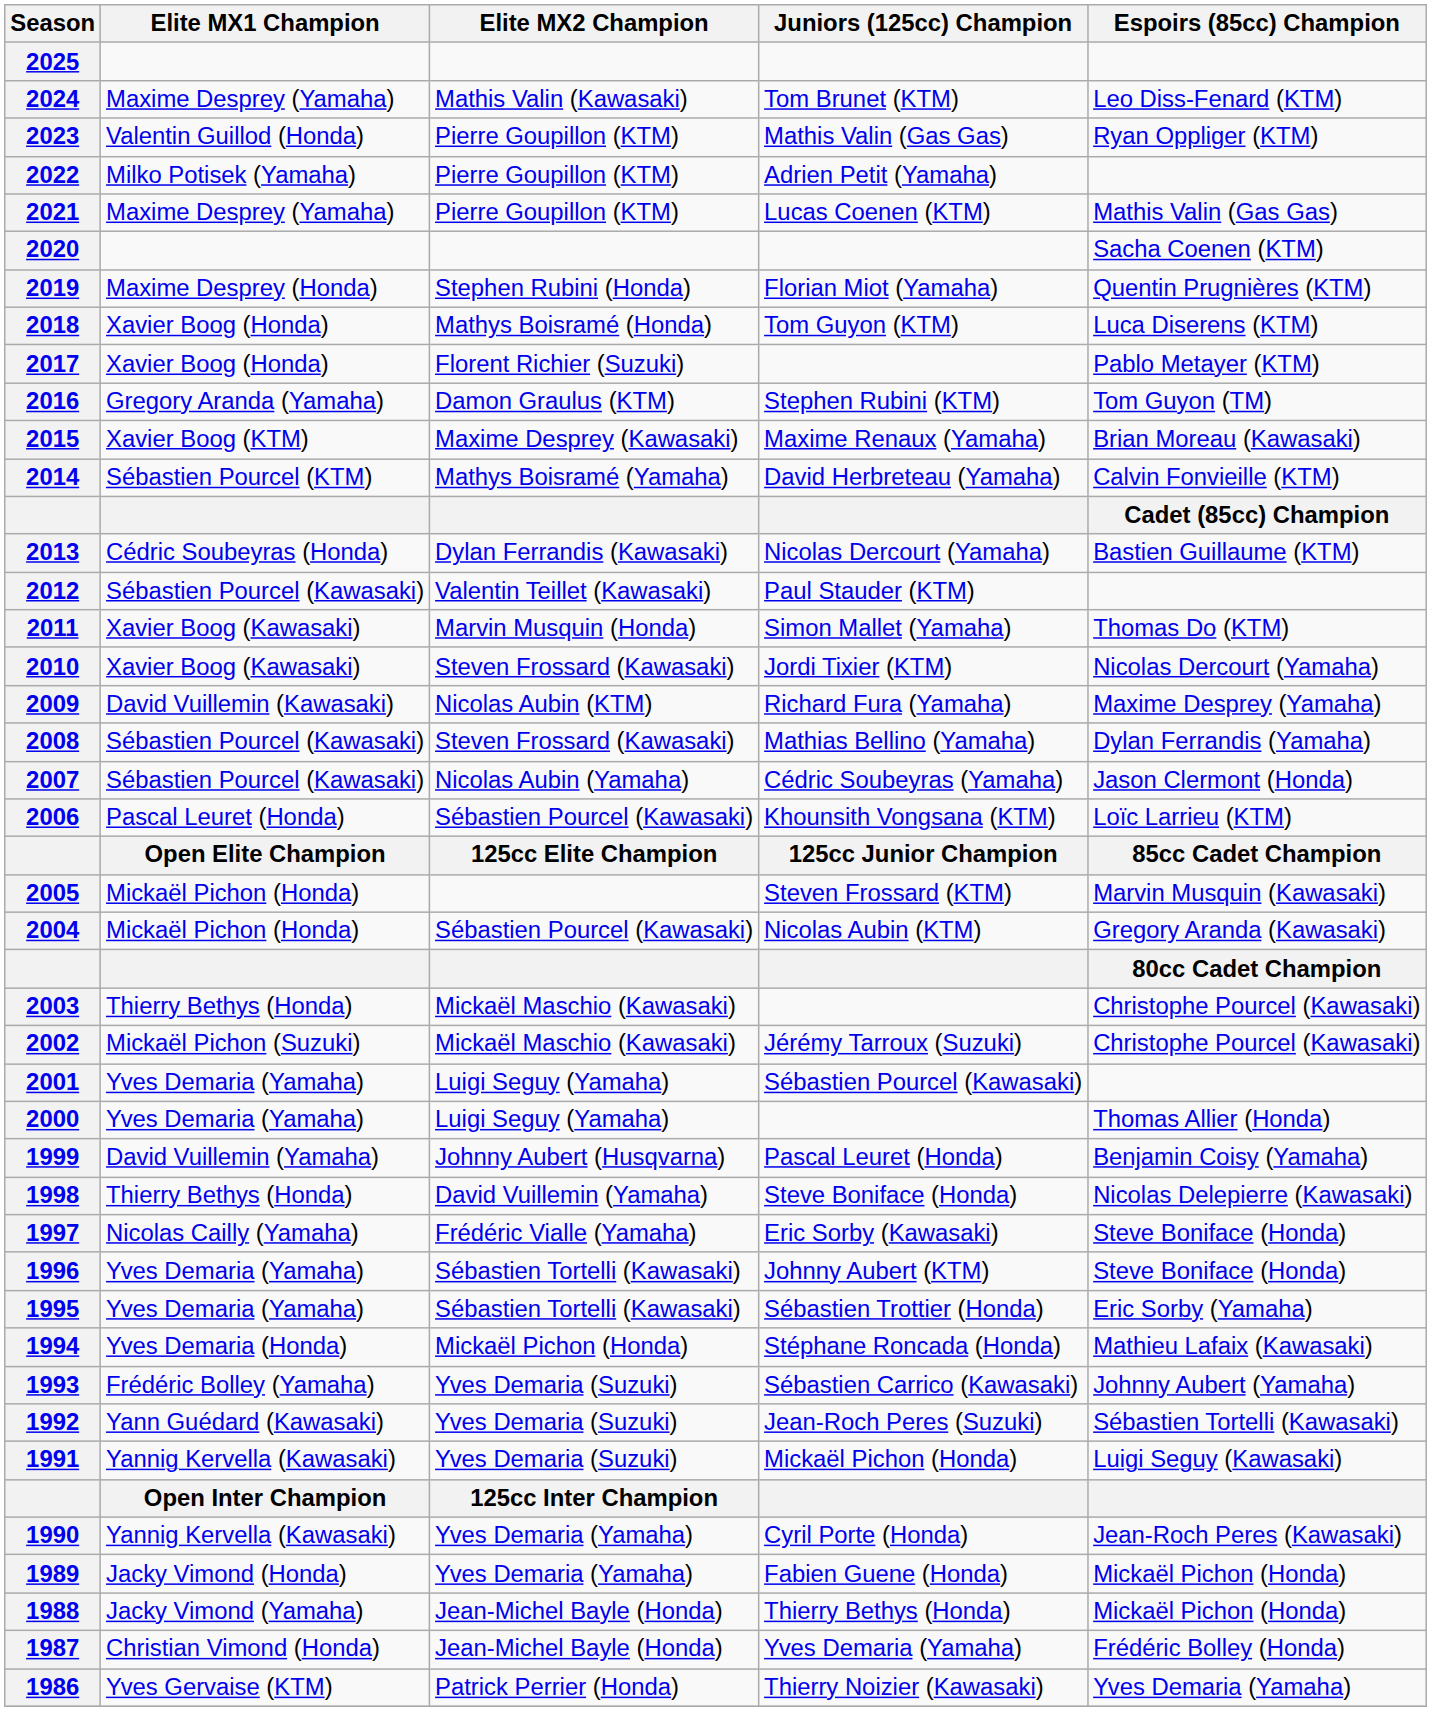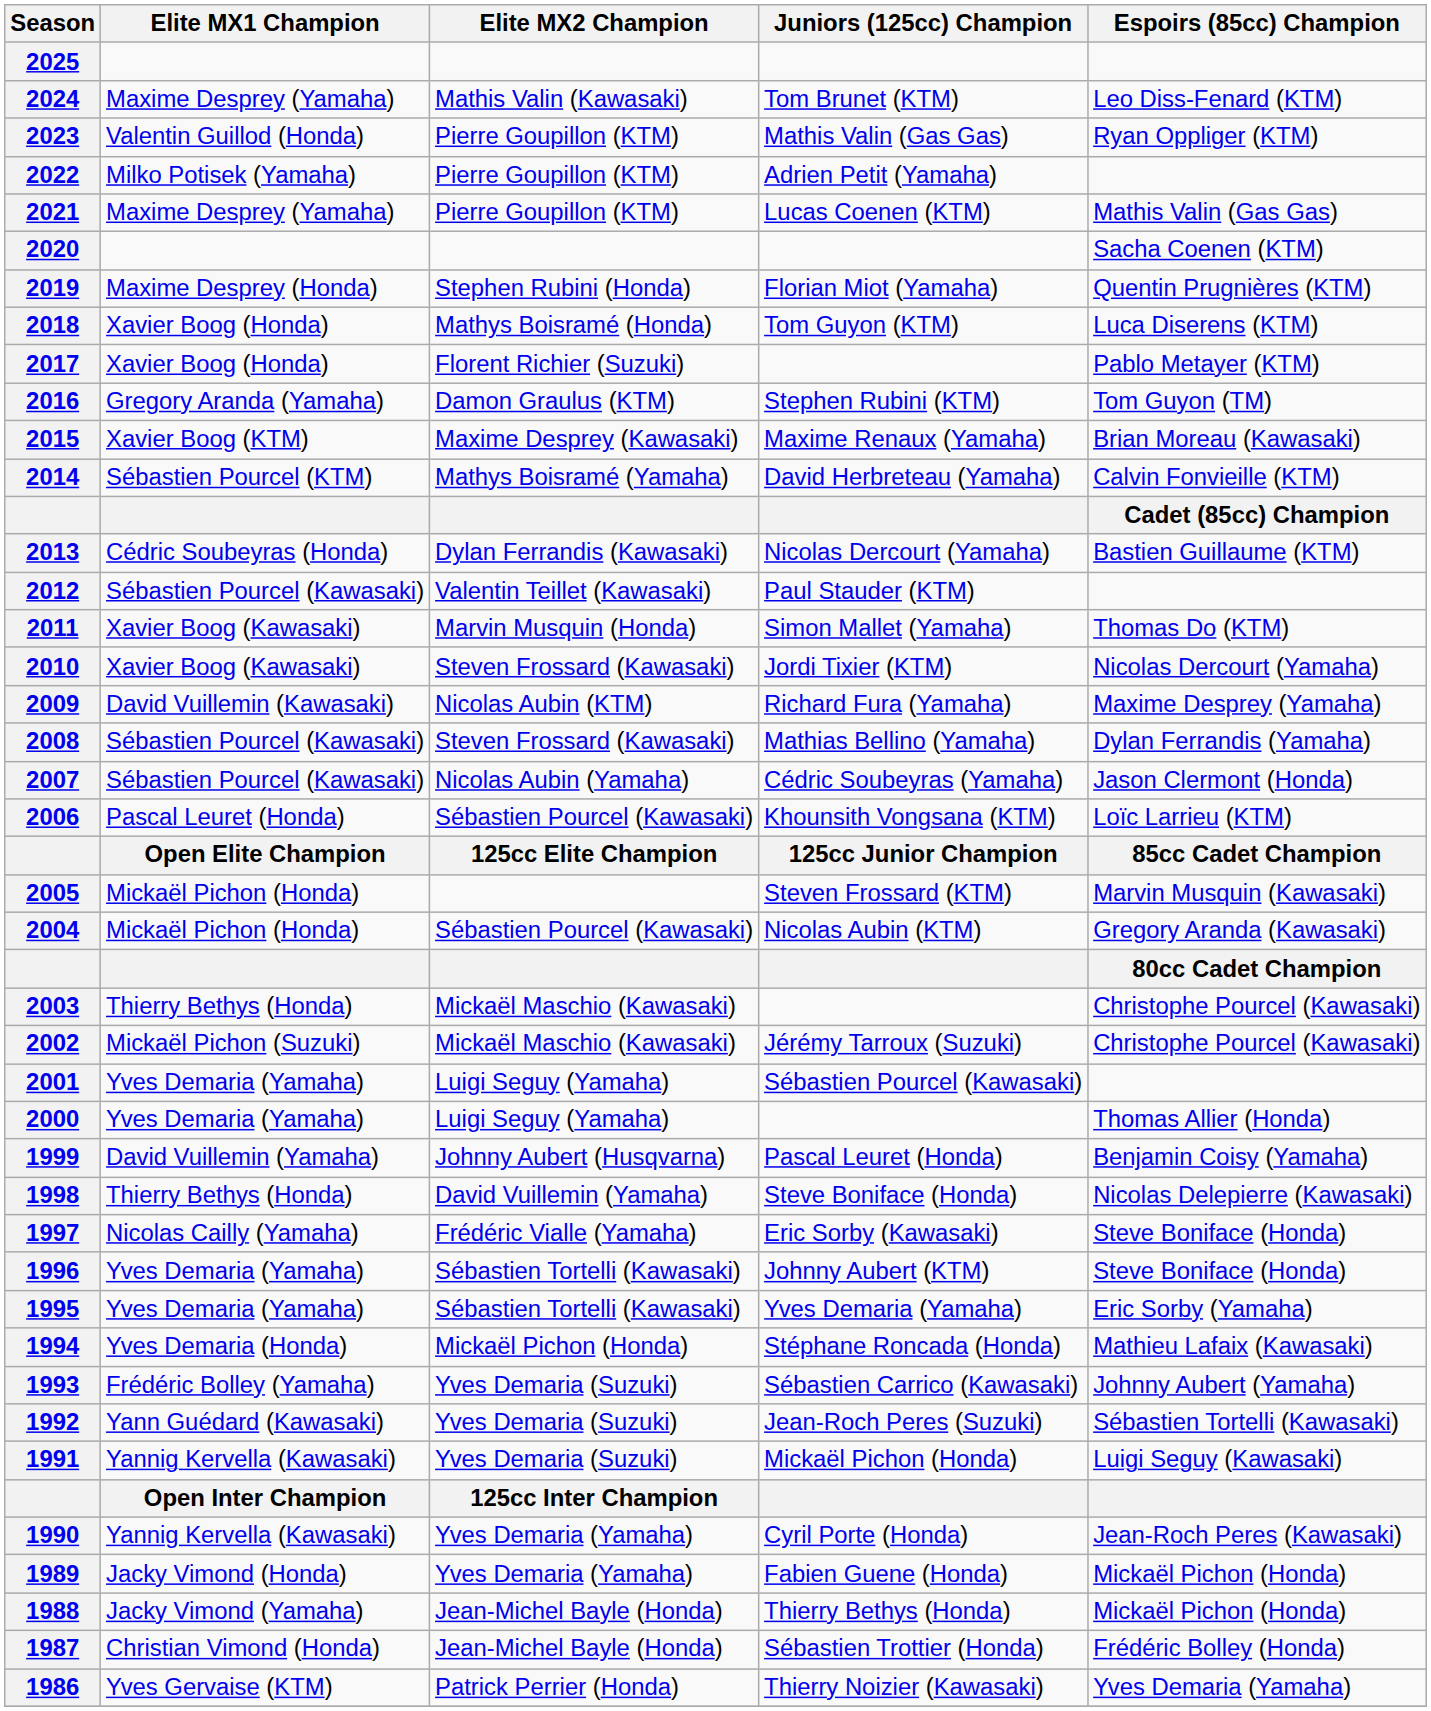 <table class="wikitable">
 <tr>
 <th>Season</th>
 <th>Elite MX1 Champion</th>
 <th>Elite MX2 Champion</th>
 <th>Juniors (125cc) Champion</th>
 <th>Espoirs (85cc) Champion</th>
 </tr>
 <tr>
 <th><a href='#'>2025</a></th>
 <td></td>
 <td></td>
 <td></td>
 <td></td>
 </tr>
 <tr>
 <th><a href='#'>2024</a></th>
 <td> <a href='#'>Maxime Desprey</a> (<a href='#'>Yamaha</a>)</td>
 <td> <a href='#'>Mathis Valin</a> (<a href='#'>Kawasaki</a>)</td>
 <td> <a href='#'>Tom Brunet</a> (<a href='#'>KTM</a>)</td>
 <td> <a href='#'>Leo Diss-Fenard</a> (<a href='#'>KTM</a>)</td>
 </tr>
 <tr>
 <th><a href='#'>2023</a></th>
 <td> <a href='#'>Valentin Guillod</a> (<a href='#'>Honda</a>)</td>
 <td> <a href='#'>Pierre Goupillon</a> (<a href='#'>KTM</a>)</td>
 <td> <a href='#'>Mathis Valin</a> (<a href='#'>Gas Gas</a>)</td>
 <td> <a href='#'>Ryan Oppliger</a> (<a href='#'>KTM</a>)</td>
 </tr>
 <tr>
 <th><a href='#'>2022</a></th>
 <td> <a href='#'>Milko Potisek</a> (<a href='#'>Yamaha</a>)</td>
 <td> <a href='#'>Pierre Goupillon</a> (<a href='#'>KTM</a>)</td>
 <td> <a href='#'>Adrien Petit</a> (<a href='#'>Yamaha</a>)</td>
 <td></td>
 </tr>
 <tr>
 <th><a href='#'>2021</a></th>
 <td> <a href='#'>Maxime Desprey</a> (<a href='#'>Yamaha</a>)</td>
 <td> <a href='#'>Pierre Goupillon</a> (<a href='#'>KTM</a>)</td>
 <td> <a href='#'>Lucas Coenen</a> (<a href='#'>KTM</a>)</td>
 <td> <a href='#'>Mathis Valin</a> (<a href='#'>Gas Gas</a>)</td>
 </tr>
 <tr>
 <th><a href='#'>2020</a></th>
 <td></td>
 <td></td>
 <td></td>
 <td> <a href='#'>Sacha Coenen</a> (<a href='#'>KTM</a>)</td>
 </tr>
 <tr>
 <th><a href='#'>2019</a></th>
 <td> <a href='#'>Maxime Desprey</a> (<a href='#'>Honda</a>)</td>
 <td> <a href='#'>Stephen Rubini</a> (<a href='#'>Honda</a>)</td>
 <td> <a href='#'>Florian Miot</a> (<a href='#'>Yamaha</a>)</td>
 <td> <a href='#'>Quentin Prugnières</a> (<a href='#'>KTM</a>)</td>
 </tr>
 <tr>
 <th><a href='#'>2018</a></th>
 <td> <a href='#'>Xavier Boog</a> (<a href='#'>Honda</a>)</td>
 <td> <a href='#'>Mathys Boisramé</a> (<a href='#'>Honda</a>)</td>
 <td> <a href='#'>Tom Guyon</a> (<a href='#'>KTM</a>)</td>
 <td> <a href='#'>Luca Diserens</a> (<a href='#'>KTM</a>)</td>
 </tr>
 <tr>
 <th><a href='#'>2017</a></th>
 <td> <a href='#'>Xavier Boog</a> (<a href='#'>Honda</a>)</td>
 <td> <a href='#'>Florent Richier</a> (<a href='#'>Suzuki</a>)</td>
 <td></td>
 <td> <a href='#'>Pablo Metayer</a> (<a href='#'>KTM</a>)</td>
 </tr>
 <tr>
 <th><a href='#'>2016</a></th>
 <td> <a href='#'>Gregory Aranda</a> (<a href='#'>Yamaha</a>)</td>
 <td> <a href='#'>Damon Graulus</a> (<a href='#'>KTM</a>)</td>
 <td> <a href='#'>Stephen Rubini</a> (<a href='#'>KTM</a>)</td>
 <td> <a href='#'>Tom Guyon</a> (<a href='#'>TM</a>)</td>
 </tr>
 <tr>
 <th><a href='#'>2015</a></th>
 <td> <a href='#'>Xavier Boog</a> (<a href='#'>KTM</a>)</td>
 <td> <a href='#'>Maxime Desprey</a> (<a href='#'>Kawasaki</a>)</td>
 <td> <a href='#'>Maxime Renaux</a> (<a href='#'>Yamaha</a>)</td>
 <td> <a href='#'>Brian Moreau</a> (<a href='#'>Kawasaki</a>)</td>
 </tr>
 <tr>
 <th><a href='#'>2014</a></th>
 <td> <a href='#'>Sébastien Pourcel</a> (<a href='#'>KTM</a>)</td>
 <td> <a href='#'>Mathys Boisramé</a> (<a href='#'>Yamaha</a>)</td>
 <td> <a href='#'>David Herbreteau</a> (<a href='#'>Yamaha</a>)</td>
 <td> <a href='#'>Calvin Fonvieille</a> (<a href='#'>KTM</a>)</td>
 </tr>
 <tr>
 <th></th>
 <th></th>
 <th></th>
 <th></th>
 <th>Cadet (85cc) Champion</th>
 </tr>
 <tr>
 <th><a href='#'>2013</a></th>
 <td> <a href='#'>Cédric Soubeyras</a> (<a href='#'>Honda</a>)</td>
 <td> <a href='#'>Dylan Ferrandis</a> (<a href='#'>Kawasaki</a>)</td>
 <td> <a href='#'>Nicolas Dercourt</a> (<a href='#'>Yamaha</a>)</td>
 <td> <a href='#'>Bastien Guillaume</a> (<a href='#'>KTM</a>)</td>
 </tr>
 <tr>
 <th><a href='#'>2012</a></th>
 <td> <a href='#'>Sébastien Pourcel</a> (<a href='#'>Kawasaki</a>)</td>
 <td> <a href='#'>Valentin Teillet</a> (<a href='#'>Kawasaki</a>)</td>
 <td> <a href='#'>Paul Stauder</a> (<a href='#'>KTM</a>)</td>
 <td></td>
 </tr>
 <tr>
 <th><a href='#'>2011</a></th>
 <td> <a href='#'>Xavier Boog</a> (<a href='#'>Kawasaki</a>)</td>
 <td> <a href='#'>Marvin Musquin</a> (<a href='#'>Honda</a>)</td>
 <td> <a href='#'>Simon Mallet</a> (<a href='#'>Yamaha</a>)</td>
 <td> <a href='#'>Thomas Do</a> (<a href='#'>KTM</a>)</td>
 </tr>
 <tr>
 <th><a href='#'>2010</a></th>
 <td> <a href='#'>Xavier Boog</a> (<a href='#'>Kawasaki</a>)</td>
 <td> <a href='#'>Steven Frossard</a> (<a href='#'>Kawasaki</a>)</td>
 <td> <a href='#'>Jordi Tixier</a> (<a href='#'>KTM</a>)</td>
 <td> <a href='#'>Nicolas Dercourt</a> (<a href='#'>Yamaha</a>)</td>
 </tr>
 <tr>
 <th><a href='#'>2009</a></th>
 <td> <a href='#'>David Vuillemin</a> (<a href='#'>Kawasaki</a>)</td>
 <td> <a href='#'>Nicolas Aubin</a> (<a href='#'>KTM</a>)</td>
 <td> <a href='#'>Richard Fura</a> (<a href='#'>Yamaha</a>)</td>
 <td> <a href='#'>Maxime Desprey</a> (<a href='#'>Yamaha</a>)</td>
 </tr>
 <tr>
 <th><a href='#'>2008</a></th>
 <td> <a href='#'>Sébastien Pourcel</a> (<a href='#'>Kawasaki</a>)</td>
 <td> <a href='#'>Steven Frossard</a> (<a href='#'>Kawasaki</a>)</td>
 <td> <a href='#'>Mathias Bellino</a> (<a href='#'>Yamaha</a>)</td>
 <td> <a href='#'>Dylan Ferrandis</a> (<a href='#'>Yamaha</a>)</td>
 </tr>
 <tr>
 <th><a href='#'>2007</a></th>
 <td> <a href='#'>Sébastien Pourcel</a> (<a href='#'>Kawasaki</a>)</td>
 <td> <a href='#'>Nicolas Aubin</a> (<a href='#'>Yamaha</a>)</td>
 <td> <a href='#'>Cédric Soubeyras</a> (<a href='#'>Yamaha</a>)</td>
 <td> <a href='#'>Jason Clermont</a> (<a href='#'>Honda</a>)</td>
 </tr>
 <tr>
 <th><a href='#'>2006</a></th>
 <td> <a href='#'>Pascal Leuret</a> (<a href='#'>Honda</a>)</td>
 <td> <a href='#'>Sébastien Pourcel</a> (<a href='#'>Kawasaki</a>)</td>
 <td> <a href='#'>Khounsith Vongsana</a> (<a href='#'>KTM</a>)</td>
 <td> <a href='#'>Loïc Larrieu</a> (<a href='#'>KTM</a>)</td>
 </tr>
 <tr>
 <th></th>
 <th>Open Elite Champion</th>
 <th>125cc Elite Champion</th>
 <th>125cc Junior Champion</th>
 <th>85cc Cadet Champion</th>
 </tr>
 <tr>
 <th><a href='#'>2005</a></th>
 <td> <a href='#'>Mickaël Pichon</a> (<a href='#'>Honda</a>)</td>
 <td></td>
 <td> <a href='#'>Steven Frossard</a> (<a href='#'>KTM</a>)</td>
 <td> <a href='#'>Marvin Musquin</a> (<a href='#'>Kawasaki</a>)</td>
 </tr>
 <tr>
 <th><a href='#'>2004</a></th>
 <td> <a href='#'>Mickaël Pichon</a> (<a href='#'>Honda</a>)</td>
 <td> <a href='#'>Sébastien Pourcel</a> (<a href='#'>Kawasaki</a>)</td>
 <td> <a href='#'>Nicolas Aubin</a> (<a href='#'>KTM</a>)</td>
 <td> <a href='#'>Gregory Aranda</a> (<a href='#'>Kawasaki</a>)</td>
 </tr>
 <tr>
 <th></th>
 <th></th>
 <th></th>
 <th></th>
 <th>80cc Cadet Champion</th>
 </tr>
 <tr>
 <th><a href='#'>2003</a></th>
 <td> <a href='#'>Thierry Bethys</a> (<a href='#'>Honda</a>)</td>
 <td> <a href='#'>Mickaël Maschio</a> (<a href='#'>Kawasaki</a>)</td>
 <td></td>
 <td> <a href='#'>Christophe Pourcel</a> (<a href='#'>Kawasaki</a>)</td>
 </tr>
 <tr>
 <th><a href='#'>2002</a></th>
 <td> <a href='#'>Mickaël Pichon</a> (<a href='#'>Suzuki</a>)</td>
 <td> <a href='#'>Mickaël Maschio</a> (<a href='#'>Kawasaki</a>)</td>
 <td> <a href='#'>Jérémy Tarroux</a> (<a href='#'>Suzuki</a>)</td>
 <td> <a href='#'>Christophe Pourcel</a> (<a href='#'>Kawasaki</a>)</td>
 </tr>
 <tr>
 <th><a href='#'>2001</a></th>
 <td> <a href='#'>Yves Demaria</a> (<a href='#'>Yamaha</a>)</td>
 <td> <a href='#'>Luigi Seguy</a> (<a href='#'>Yamaha</a>)</td>
 <td> <a href='#'>Sébastien Pourcel</a> (<a href='#'>Kawasaki</a>)</td>
 <td></td>
 </tr>
 <tr>
 <th><a href='#'>2000</a></th>
 <td> <a href='#'>Yves Demaria</a> (<a href='#'>Yamaha</a>)</td>
 <td> <a href='#'>Luigi Seguy</a> (<a href='#'>Yamaha</a>)</td>
 <td></td>
 <td> <a href='#'>Thomas Allier</a> (<a href='#'>Honda</a>)</td>
 </tr>
 <tr>
 <th><a href='#'>1999</a></th>
 <td> <a href='#'>David Vuillemin</a> (<a href='#'>Yamaha</a>)</td>
 <td> <a href='#'>Johnny Aubert</a> (<a href='#'>Husqvarna</a>)</td>
 <td> <a href='#'>Pascal Leuret</a> (<a href='#'>Honda</a>)</td>
 <td> <a href='#'>Benjamin Coisy</a> (<a href='#'>Yamaha</a>)</td>
 </tr>
 <tr>
 <th><a href='#'>1998</a></th>
 <td> <a href='#'>Thierry Bethys</a> (<a href='#'>Honda</a>)</td>
 <td> <a href='#'>David Vuillemin</a> (<a href='#'>Yamaha</a>)</td>
 <td> <a href='#'>Steve Boniface</a> (<a href='#'>Honda</a>)</td>
 <td> <a href='#'>Nicolas Delepierre</a> (<a href='#'>Kawasaki</a>)</td>
 </tr>
 <tr>
 <th><a href='#'>1997</a></th>
 <td> <a href='#'>Nicolas Cailly</a> (<a href='#'>Yamaha</a>)</td>
 <td> <a href='#'>Frédéric Vialle</a> (<a href='#'>Yamaha</a>)</td>
 <td> <a href='#'>Eric Sorby</a> (<a href='#'>Kawasaki</a>)</td>
 <td> <a href='#'>Steve Boniface</a> (<a href='#'>Honda</a>)</td>
 </tr>
 <tr>
 <th><a href='#'>1996</a></th>
 <td> <a href='#'>Yves Demaria</a> (<a href='#'>Yamaha</a>)</td>
 <td> <a href='#'>Sébastien Tortelli</a> (<a href='#'>Kawasaki</a>)</td>
 <td> <a href='#'>Johnny Aubert</a> (<a href='#'>KTM</a>)</td>
 <td> <a href='#'>Steve Boniface</a> (<a href='#'>Honda</a>)</td>
 </tr>
 <tr>
 <th><a href='#'>1995</a></th>
 <td> <a href='#'>Yves Demaria</a> (<a href='#'>Yamaha</a>)</td>
 <td> <a href='#'>Sébastien Tortelli</a> (<a href='#'>Kawasaki</a>)</td>
-<td> <a href='#'>Sébastien Trottier</a> (<a href='#'>Honda</a>)</td>
+<td> <a href='#'>Yves Demaria</a> (<a href='#'>Yamaha</a>)</td>
 <td> <a href='#'>Eric Sorby</a> (<a href='#'>Yamaha</a>)</td>
 </tr>
 <tr>
 <th><a href='#'>1994</a></th>
 <td> <a href='#'>Yves Demaria</a> (<a href='#'>Honda</a>)</td>
 <td> <a href='#'>Mickaël Pichon</a> (<a href='#'>Honda</a>)</td>
 <td> <a href='#'>Stéphane Roncada</a> (<a href='#'>Honda</a>)</td>
 <td> <a href='#'>Mathieu Lafaix</a> (<a href='#'>Kawasaki</a>)</td>
 </tr>
 <tr>
 <th><a href='#'>1993</a></th>
 <td> <a href='#'>Frédéric Bolley</a> (<a href='#'>Yamaha</a>)</td>
 <td> <a href='#'>Yves Demaria</a> (<a href='#'>Suzuki</a>)</td>
 <td> <a href='#'>Sébastien Carrico</a> (<a href='#'>Kawasaki</a>)</td>
 <td> <a href='#'>Johnny Aubert</a> (<a href='#'>Yamaha</a>)</td>
 </tr>
 <tr>
 <th><a href='#'>1992</a></th>
 <td> <a href='#'>Yann Guédard</a> (<a href='#'>Kawasaki</a>)</td>
 <td> <a href='#'>Yves Demaria</a> (<a href='#'>Suzuki</a>)</td>
 <td> <a href='#'>Jean-Roch Peres</a> (<a href='#'>Suzuki</a>)</td>
 <td> <a href='#'>Sébastien Tortelli</a> (<a href='#'>Kawasaki</a>)</td>
 </tr>
 <tr>
 <th><a href='#'>1991</a></th>
 <td> <a href='#'>Yannig Kervella</a> (<a href='#'>Kawasaki</a>)</td>
 <td> <a href='#'>Yves Demaria</a> (<a href='#'>Suzuki</a>)</td>
 <td> <a href='#'>Mickaël Pichon</a> (<a href='#'>Honda</a>)</td>
 <td> <a href='#'>Luigi Seguy</a> (<a href='#'>Kawasaki</a>)</td>
 </tr>
 <tr>
 <th></th>
 <th>Open Inter Champion</th>
 <th>125cc Inter Champion</th>
 <th></th>
 <th></th>
 </tr>
 <tr>
 <th><a href='#'>1990</a></th>
 <td> <a href='#'>Yannig Kervella</a> (<a href='#'>Kawasaki</a>)</td>
 <td> <a href='#'>Yves Demaria</a> (<a href='#'>Yamaha</a>)</td>
 <td> <a href='#'>Cyril Porte</a> (<a href='#'>Honda</a>)</td>
 <td> <a href='#'>Jean-Roch Peres</a> (<a href='#'>Kawasaki</a>)</td>
 </tr>
 <tr>
 <th><a href='#'>1989</a></th>
 <td> <a href='#'>Jacky Vimond</a> (<a href='#'>Honda</a>)</td>
 <td> <a href='#'>Yves Demaria</a> (<a href='#'>Yamaha</a>)</td>
 <td> <a href='#'>Fabien Guene</a> (<a href='#'>Honda</a>)</td>
 <td> <a href='#'>Mickaël Pichon</a> (<a href='#'>Honda</a>)</td>
 </tr>
 <tr>
 <th><a href='#'>1988</a></th>
 <td> <a href='#'>Jacky Vimond</a> (<a href='#'>Yamaha</a>)</td>
 <td> <a href='#'>Jean-Michel Bayle</a> (<a href='#'>Honda</a>)</td>
 <td> <a href='#'>Thierry Bethys</a> (<a href='#'>Honda</a>)</td>
 <td> <a href='#'>Mickaël Pichon</a> (<a href='#'>Honda</a>)</td>
 </tr>
 <tr>
 <th><a href='#'>1987</a></th>
 <td> <a href='#'>Christian Vimond</a> (<a href='#'>Honda</a>)</td>
 <td> <a href='#'>Jean-Michel Bayle</a> (<a href='#'>Honda</a>)</td>
-<td> <a href='#'>Yves Demaria</a> (<a href='#'>Yamaha</a>)</td>
+<td> <a href='#'>Sébastien Trottier</a> (<a href='#'>Honda</a>)</td>
 <td> <a href='#'>Frédéric Bolley</a> (<a href='#'>Honda</a>)</td>
 </tr>
 <tr>
 <th><a href='#'>1986</a></th>
 <td> <a href='#'>Yves Gervaise</a> (<a href='#'>KTM</a>)</td>
 <td> <a href='#'>Patrick Perrier</a> (<a href='#'>Honda</a>)</td>
 <td> <a href='#'>Thierry Noizier</a> (<a href='#'>Kawasaki</a>)</td>
 <td> <a href='#'>Yves Demaria</a> (<a href='#'>Yamaha</a>)</td>
 </tr>
 <tr>
 </tr>
 </table>
